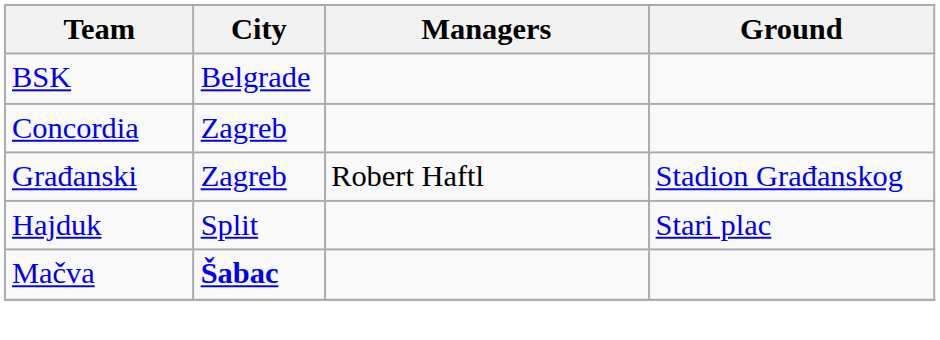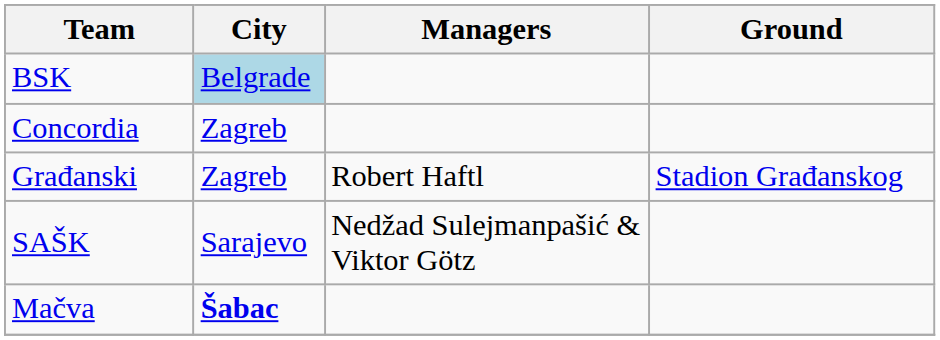 <table class="wikitable sortable" style="text-align: left; font-size:98%;">
 <tr>
 <th width="90">Team</th>
 <th width="60">City</th>
 <th width="160">Managers</th>
 <th width="140">Ground</th>
 </tr>
 <tr>
 <td><a href='#'>BSK</a></td>
-<td><a href='#'>Belgrade</a></td>
+<td style="background: lightblue;"><a href='#'>Belgrade</a></td>
 <td> </td>
 <td></td>
 </tr>
 <tr>
 <td><a href='#'>Concordia</a></td>
 <td><a href='#'>Zagreb</a></td>
 <td> </td>
 <td></td>
 </tr>
 <tr>
 <td><a href='#'>Građanski</a></td>
 <td><a href='#'>Zagreb</a></td>
 <td> Robert Haftl</td>
 <td><a href='#'>Stadion Građanskog</a></td>
 </tr>
 <tr>
-<td><a href='#'>Hajduk</a></td>
-<td><a href='#'>Split</a></td>
-<td> </td>
-<td><a href='#'>Stari plac</a></td>
+<td><a href='#'>SAŠK</a></td>
+<td><a href='#'>Sarajevo</a></td>
+<td> Nedžad Sulejmanpašić &<br> Viktor Götz</td>
+<td></td>
 </tr>
 <tr>
 <td><a href='#'>Mačva</a></td>
 <td><strong><a href='#'>Šabac</a></strong></td>
 <td> </td>
 <td></td>
 </tr>
 <tr>
 </tr>
 </table>
